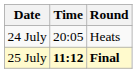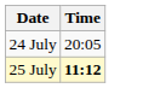 <table class="wikitable">
 <tr>
 <th>Date</th>
 <th>Time</th>
-<th>Round</th>
 </tr>
 <tr>
 <td>24 July</td>
 <td>20:05</td>
-<td>Heats</td>
 </tr>
 <tr style=background:lemonchiffon>
 <td>25 July</td>
 <td><strong>11:12</strong></td>
-<td><strong>Final</strong></td>
 </tr>
 </table>
